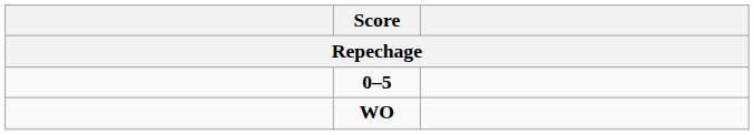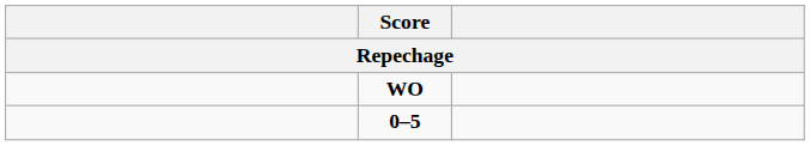 <table class="wikitable" style="text-align: left;">
 <tr>
 <th align="right" width="270"></th>
 <th width="65">Score</th>
 <th align="left" width="270"></th>
 </tr>
 <tr>
 <th colspan="3">Repechage</th>
 </tr>
 <tr>
+<td><strong></strong></td>
+<td align=center><strong>WO</strong></td>
+<td></td>
+</tr>
+<tr>
 <td></td>
 <td align=center><strong>0–5</strong></td>
 <td><strong></strong></td>
 </tr>
-<tr>
-<td><strong></strong></td>
-<td align=center><strong>WO</strong></td>
-<td></td>
-</tr>
 </table>
